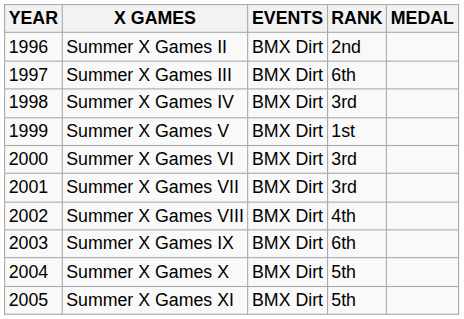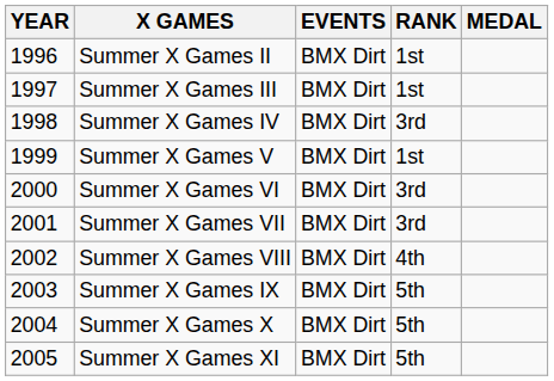 <table class="wikitable">
 <tr>
 <th>YEAR</th>
 <th>X GAMES</th>
 <th>EVENTS</th>
 <th>RANK</th>
 <th>MEDAL</th>
 </tr>
 <tr>
 <td>1996</td>
 <td>Summer X Games II</td>
 <td>BMX Dirt</td>
-<td>2nd</td>
+<td>1st</td>
 <td></td>
 </tr>
 <tr>
 <td>1997</td>
 <td>Summer X Games III</td>
 <td>BMX Dirt</td>
-<td>6th</td>
+<td>1st</td>
 <td></td>
 </tr>
 <tr>
 <td>1998</td>
 <td>Summer X Games IV</td>
 <td>BMX Dirt</td>
 <td>3rd</td>
 <td></td>
 </tr>
 <tr>
 <td>1999</td>
 <td>Summer X Games V</td>
 <td>BMX Dirt</td>
 <td>1st</td>
 <td></td>
 </tr>
 <tr>
 <td>2000</td>
 <td>Summer X Games VI</td>
 <td>BMX Dirt</td>
 <td>3rd</td>
 <td></td>
 </tr>
 <tr>
 <td>2001</td>
 <td>Summer X Games VII</td>
 <td>BMX Dirt</td>
 <td>3rd</td>
 <td></td>
 </tr>
 <tr>
 <td>2002</td>
 <td>Summer X Games VIII</td>
 <td>BMX Dirt</td>
 <td>4th</td>
 <td></td>
 </tr>
 <tr>
 <td>2003</td>
 <td>Summer X Games IX</td>
 <td>BMX Dirt</td>
-<td>6th</td>
+<td>5th</td>
 <td></td>
 </tr>
 <tr>
 <td>2004</td>
 <td>Summer X Games X</td>
 <td>BMX Dirt</td>
 <td>5th</td>
 <td></td>
 </tr>
 <tr>
 <td>2005</td>
 <td>Summer X Games XI</td>
 <td>BMX Dirt</td>
 <td>5th</td>
 <td></td>
 </tr>
 </table>
